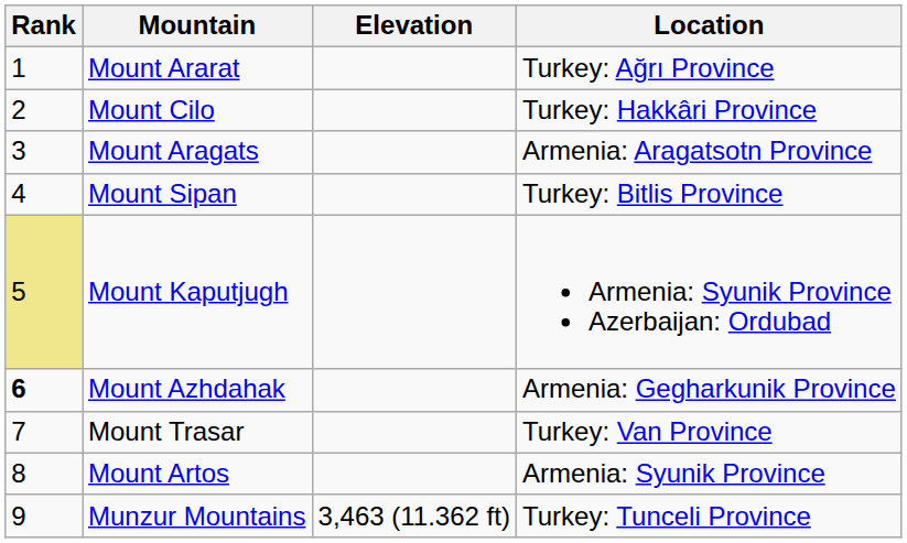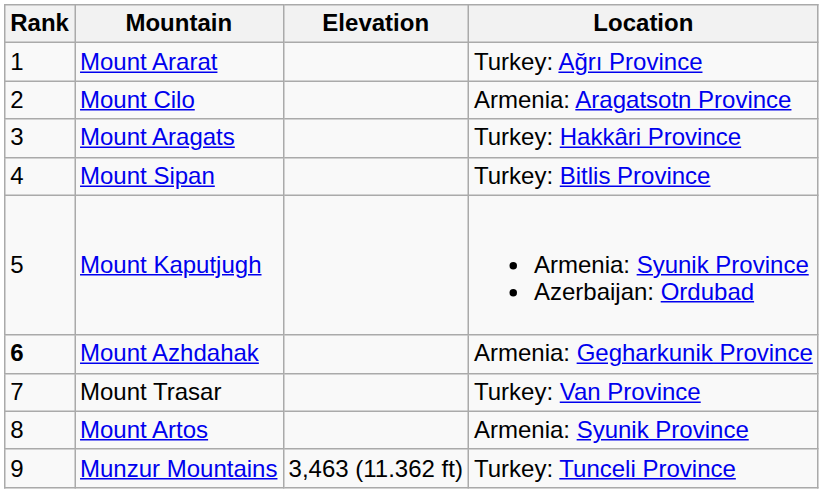 <table class="wikitable sortable">
 <tr>
 <th>Rank</th>
 <th>Mountain</th>
 <th>Elevation</th>
 <th>Location</th>
 </tr>
 <tr>
 <td>1</td>
 <td><a href='#'>Mount Ararat</a></td>
 <td></td>
 <td>Turkey: <a href='#'>Ağrı Province</a></td>
 </tr>
 <tr>
 <td>2</td>
 <td><a href='#'>Mount Cilo</a></td>
 <td></td>
-<td>Turkey: <a href='#'>Hakkâri Province</a></td>
+<td>Armenia: <a href='#'>Aragatsotn Province</a></td>
 </tr>
 <tr>
 <td>3</td>
 <td><a href='#'>Mount Aragats</a></td>
 <td></td>
-<td>Armenia: <a href='#'>Aragatsotn Province</a></td>
+<td>Turkey: <a href='#'>Hakkâri Province</a></td>
 </tr>
 <tr>
 <td>4</td>
 <td><a href='#'>Mount Sipan</a></td>
 <td></td>
 <td>Turkey: <a href='#'>Bitlis Province</a></td>
 </tr>
 <tr>
-<td style="background: khaki;">5</td>
+<td>5</td>
 <td><a href='#'>Mount Kaputjugh</a></td>
 <td></td>
 <td><br><ul><li>Armenia: <a href='#'>Syunik Province</a></li><li>Azerbaijan: <a href='#'>Ordubad</a></li></ul></td>
 </tr>
 <tr>
 <td><strong>6</strong></td>
 <td><a href='#'>Mount Azhdahak</a></td>
 <td></td>
 <td>Armenia: <a href='#'>Gegharkunik Province</a></td>
 </tr>
 <tr>
 <td>7</td>
 <td>Mount Trasar</td>
 <td></td>
 <td>Turkey: <a href='#'>Van Province</a></td>
 </tr>
 <tr>
 <td>8</td>
 <td><a href='#'>Mount Artos</a></td>
 <td></td>
 <td>Armenia: <a href='#'>Syunik Province</a></td>
 </tr>
 <tr>
 <td>9</td>
 <td><a href='#'>Munzur Mountains</a></td>
 <td>3,463 (11.362 ft)</td>
 <td>Turkey: <a href='#'>Tunceli Province</a></td>
 </tr>
 </table>
